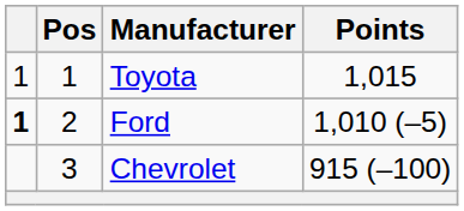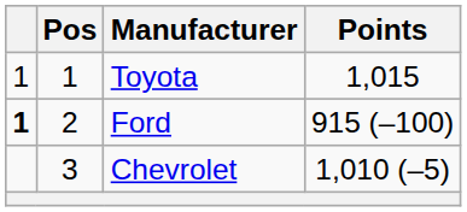 <table class="wikitable" style="font-size: 95%">
 <tr>
 <th></th>
 <th>Pos</th>
 <th>Manufacturer</th>
 <th>Points</th>
 </tr>
 <tr>
 <td align="left"> 1</td>
 <td style="text-align:center;">1</td>
 <td><a href='#'>Toyota</a></td>
 <td style="text-align:center;">1,015</td>
 </tr>
 <tr>
 <td align="left"><strong> 1</strong></td>
 <td style="text-align:center;">2</td>
 <td><a href='#'>Ford</a></td>
-<td style="text-align:center;">1,010 (–5)</td>
+<td style="text-align:center;">915 (–100)</td>
 </tr>
 <tr>
 <td align="left"></td>
 <td style="text-align:center;">3</td>
 <td><a href='#'>Chevrolet</a></td>
-<td style="text-align:center;">915 (–100)</td>
+<td style="text-align:center;">1,010 (–5)</td>
 </tr>
 <tr class="sortbottom">
 <th colspan="9"></th>
 </tr>
 </table>
